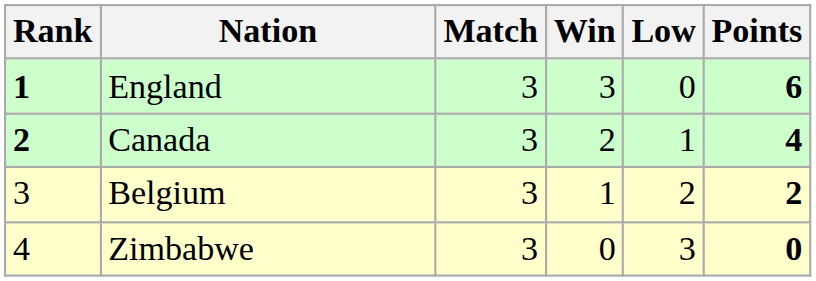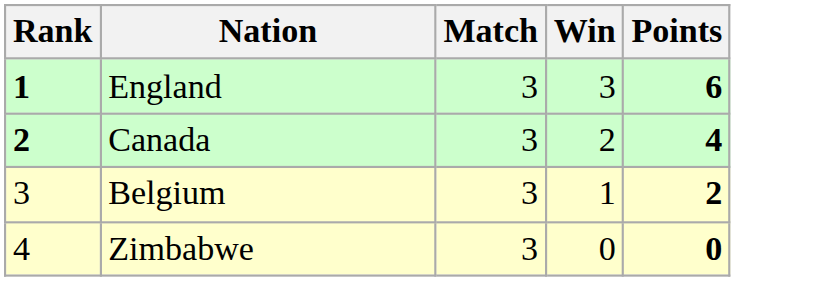 <table class="wikitable">
 <tr>
 <th width=20>Rank</th>
 <th width=150>Nation</th>
 <th width=20>Match</th>
 <th width=20>Win</th>
-<th width=20>Low</th>
 <th width=20>Points</th>
 </tr>
 <tr style="text-align:right; background:#cfc;">
 <td align="left"><strong>1</strong></td>
 <td style="text-align:left;"> England</td>
 <td>3</td>
 <td>3</td>
-<td>0</td>
 <td><strong>6</strong></td>
 </tr>
 <tr style="text-align:right; background:#cfc;">
 <td align="left"><strong>2</strong></td>
 <td style="text-align:left;"> Canada</td>
 <td>3</td>
 <td>2</td>
-<td>1</td>
 <td><strong>4</strong></td>
 </tr>
 <tr style="text-align:right; background:#ffc;">
 <td align="left">3</td>
 <td style="text-align:left;"> Belgium</td>
 <td>3</td>
 <td>1</td>
-<td>2</td>
 <td><strong>2</strong></td>
 </tr>
 <tr style="text-align:right; background:#ffc;">
 <td align="left">4</td>
 <td style="text-align:left;"> Zimbabwe</td>
 <td>3</td>
 <td>0</td>
-<td>3</td>
 <td><strong>0</strong></td>
 </tr>
 </table>
